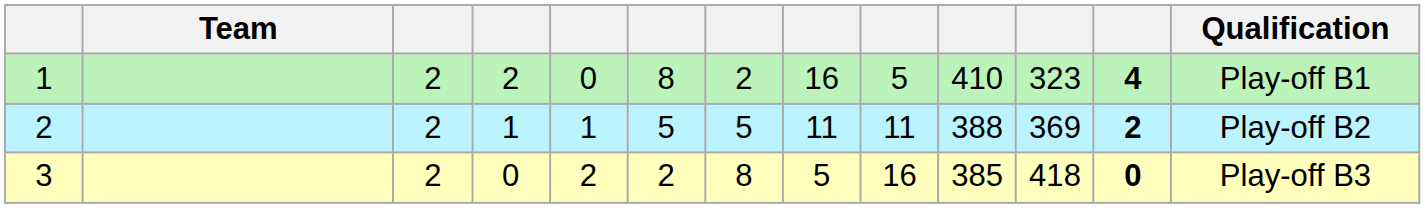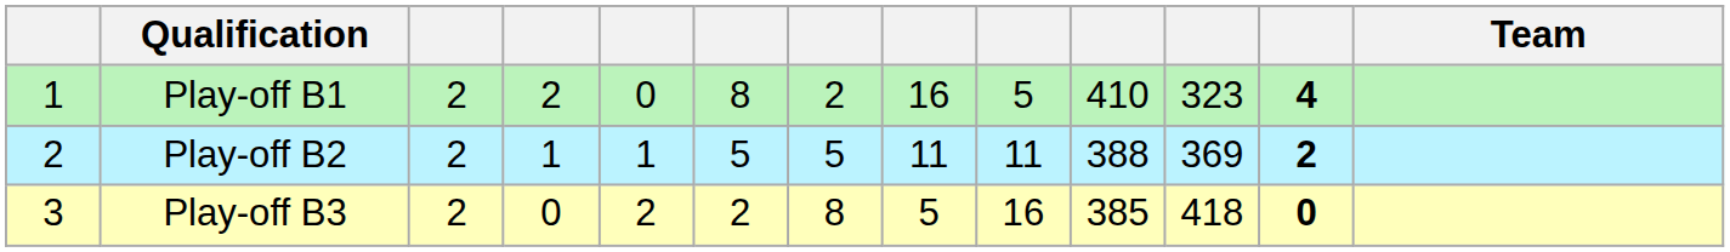 <table class=wikitable style="text-align:center" width=730>
 <tr>
 <th width=5.5%></th>
-<th width=22%>Team</th>
+<th width=18%>Qualification</th>
 <th width=5.5%></th>
 <th width=5.5%></th>
 <th width=5.5%></th>
 <th width=5.5%></th>
 <th width=5.5%></th>
 <th width=5.5%></th>
 <th width=5.5%></th>
 <th width=5.5%></th>
 <th width=5.5%></th>
 <th width=5.5%></th>
-<th width=18%>Qualification</th>
+<th width=22%>Team</th>
 </tr>
 <tr bgcolor=#bbf3bb>
 <td>1</td>
-<td style="text-align:left"></td>
+<td>Play-off B1</td>
 <td>2</td>
 <td>2</td>
 <td>0</td>
 <td>8</td>
 <td>2</td>
 <td>16</td>
 <td>5</td>
 <td>410</td>
 <td>323</td>
 <td><strong>4</strong></td>
-<td>Play-off B1</td>
+<td style="text-align:left"></td>
 </tr>
 <tr bgcolor=#bbf3ff>
 <td>2</td>
-<td style="text-align:left"></td>
+<td>Play-off B2</td>
 <td>2</td>
 <td>1</td>
 <td>1</td>
 <td>5</td>
 <td>5</td>
 <td>11</td>
 <td>11</td>
 <td>388</td>
 <td>369</td>
 <td><strong>2</strong></td>
-<td>Play-off B2</td>
+<td style="text-align:left"></td>
 </tr>
 <tr bgcolor=#ffffbb>
 <td>3</td>
-<td style="text-align:left"></td>
+<td>Play-off B3</td>
 <td>2</td>
 <td>0</td>
 <td>2</td>
 <td>2</td>
 <td>8</td>
 <td>5</td>
 <td>16</td>
 <td>385</td>
 <td>418</td>
 <td><strong>0</strong></td>
-<td>Play-off B3</td>
+<td style="text-align:left"></td>
 </tr>
 </table>
